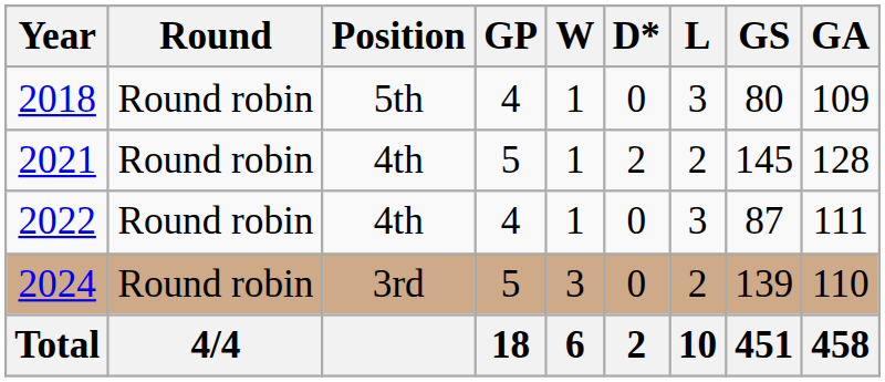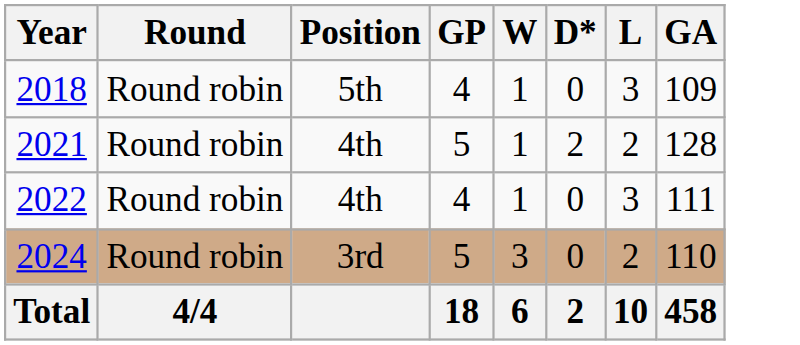 <table class="wikitable" style="text-align: center;">
 <tr>
 <th>Year</th>
 <th>Round</th>
 <th>Position</th>
 <th>GP</th>
 <th>W</th>
 <th>D*</th>
 <th>L</th>
-<th>GS</th>
 <th>GA</th>
 </tr>
 <tr>
 <td> <a href='#'>2018</a></td>
 <td>Round robin</td>
 <td>5th</td>
 <td>4</td>
 <td>1</td>
 <td>0</td>
 <td>3</td>
-<td>80</td>
 <td>109</td>
 </tr>
 <tr>
 <td> <a href='#'>2021</a></td>
 <td>Round robin</td>
 <td>4th</td>
 <td>5</td>
 <td>1</td>
 <td>2</td>
 <td>2</td>
-<td>145</td>
 <td>128</td>
 </tr>
 <tr>
 <td> <a href='#'>2022</a></td>
 <td>Round robin</td>
 <td>4th</td>
 <td>4</td>
 <td>1</td>
 <td>0</td>
 <td>3</td>
-<td>87</td>
 <td>111</td>
 </tr>
 <tr style="background:#cfaa88;">
 <td> <a href='#'>2024</a></td>
 <td>Round robin</td>
 <td>3rd</td>
 <td>5</td>
 <td>3</td>
 <td>0</td>
 <td>2</td>
-<td>139</td>
 <td>110</td>
 </tr>
 <tr>
 <th>Total</th>
 <th>4/4</th>
 <th></th>
 <th>18</th>
 <th>6</th>
 <th>2</th>
 <th>10</th>
-<th>451</th>
 <th>458</th>
 </tr>
 </table>
